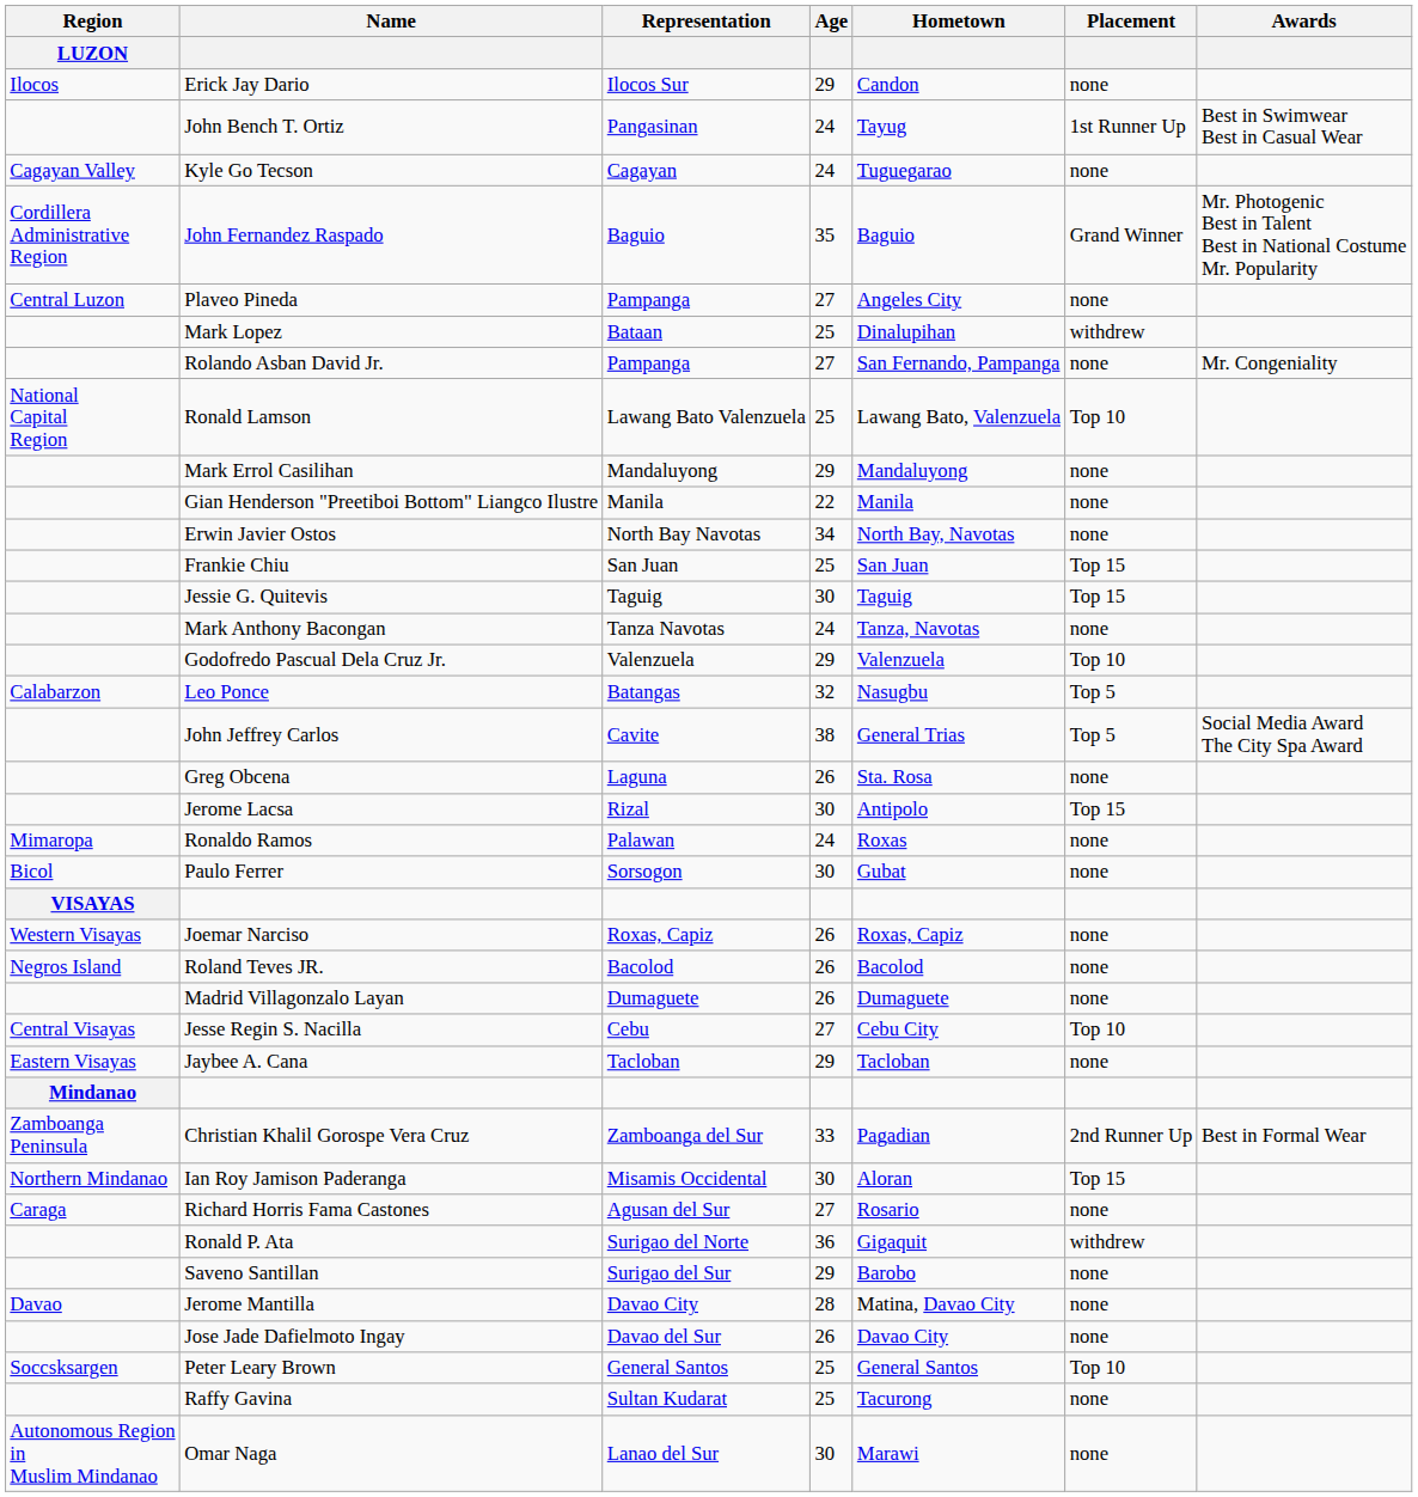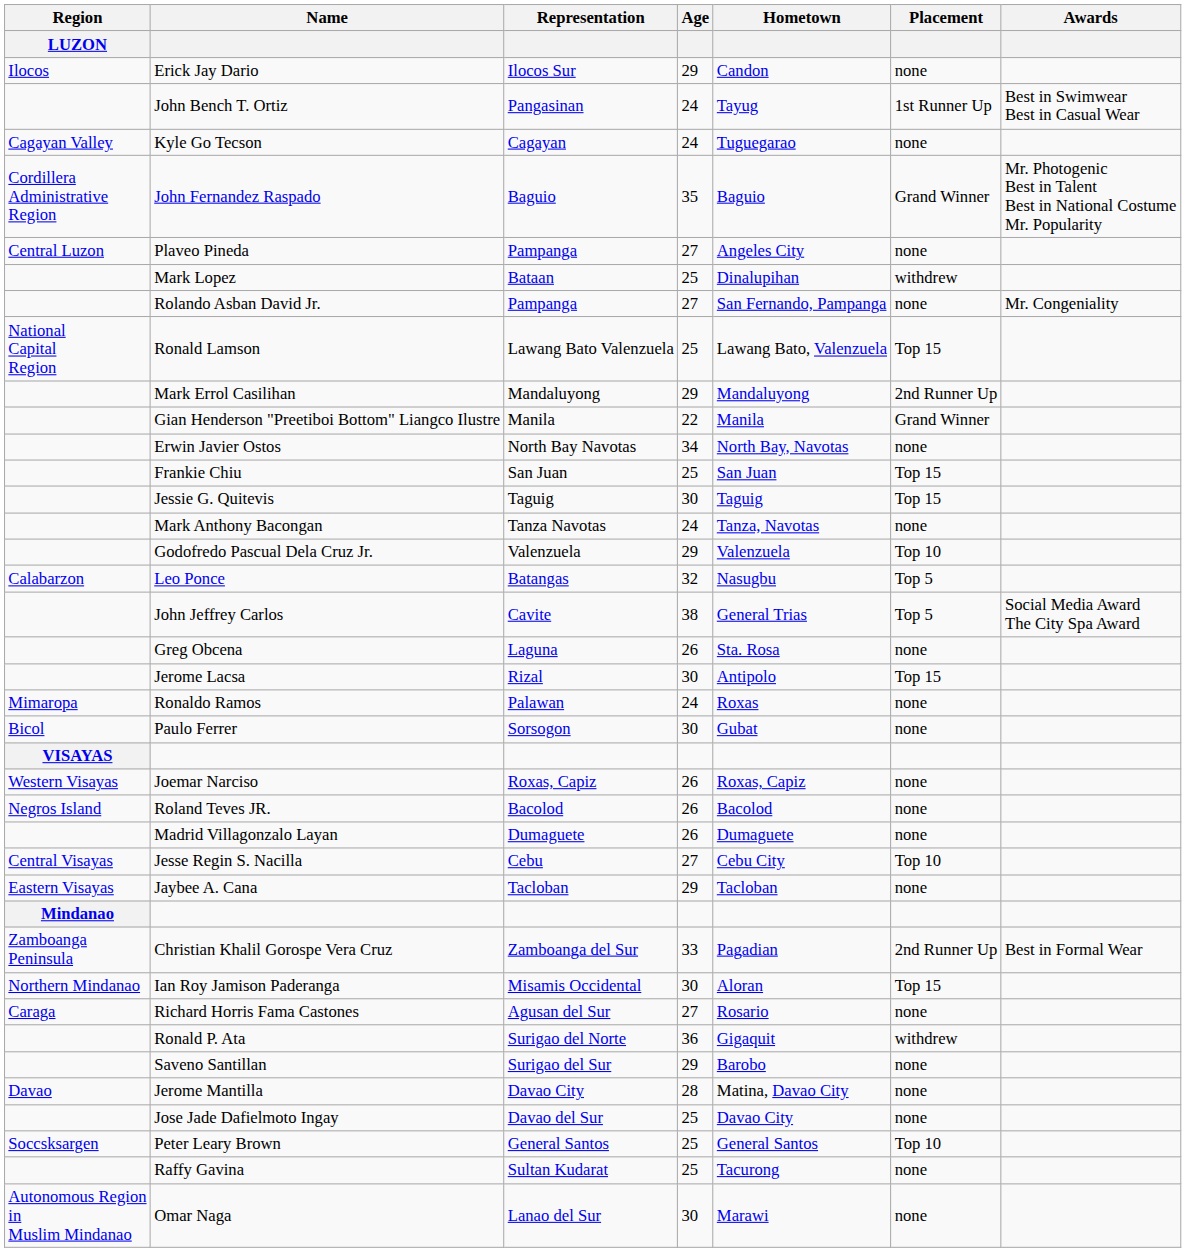 <table class="wikitable">
 <tr>
 <th>Region</th>
 <th>Name</th>
 <th>Representation</th>
 <th>Age</th>
 <th>Hometown</th>
 <th>Placement</th>
 <th>Awards</th>
 </tr>
 <tr>
 <th><a href='#'>LUZON</a></th>
 <th></th>
 <th></th>
 <th></th>
 <th></th>
 <th></th>
 <th></th>
 </tr>
 <tr>
 <td><a href='#'>Ilocos</a></td>
 <td>Erick Jay Dario</td>
 <td><a href='#'>Ilocos Sur</a></td>
 <td>29</td>
 <td><a href='#'>Candon</a></td>
 <td>none</td>
 <td></td>
 </tr>
 <tr>
 <td></td>
 <td>John Bench T. Ortiz</td>
 <td><a href='#'>Pangasinan</a></td>
 <td>24</td>
 <td><a href='#'>Tayug</a></td>
 <td>1st Runner Up</td>
 <td>Best in Swimwear<br>Best in Casual Wear</td>
 </tr>
 <tr>
 <td><a href='#'>Cagayan Valley</a></td>
 <td>Kyle Go Tecson</td>
 <td><a href='#'>Cagayan</a></td>
 <td>24</td>
 <td><a href='#'>Tuguegarao</a></td>
 <td>none</td>
 <td></td>
 </tr>
 <tr>
 <td><a href='#'>Cordillera</a><br><a href='#'>Administrative</a><br><a href='#'>Region</a></td>
 <td><a href='#'>John Fernandez Raspado</a></td>
 <td><a href='#'>Baguio</a></td>
 <td>35</td>
 <td><a href='#'>Baguio</a></td>
 <td>Grand Winner</td>
 <td>Mr. Photogenic<br>Best in Talent<br>Best in National Costume<br>Mr. Popularity</td>
 </tr>
 <tr>
 <td><a href='#'>Central Luzon</a></td>
 <td>Plaveo Pineda</td>
 <td><a href='#'>Pampanga</a></td>
 <td>27</td>
 <td><a href='#'>Angeles City</a></td>
 <td>none</td>
 <td></td>
 </tr>
 <tr>
 <td></td>
 <td>Mark Lopez</td>
 <td><a href='#'>Bataan</a></td>
 <td>25</td>
 <td><a href='#'>Dinalupihan</a></td>
 <td>withdrew</td>
 <td></td>
 </tr>
 <tr>
 <td></td>
 <td>Rolando Asban David Jr.</td>
 <td><a href='#'>Pampanga</a></td>
 <td>27</td>
 <td><a href='#'>San Fernando, Pampanga</a></td>
 <td>none</td>
 <td>Mr. Congeniality</td>
 </tr>
 <tr>
 <td><a href='#'>National</a><br><a href='#'>Capital</a><br><a href='#'>Region</a></td>
 <td>Ronald Lamson</td>
 <td>Lawang Bato Valenzuela</td>
 <td>25</td>
 <td>Lawang Bato, <a href='#'>Valenzuela</a></td>
-<td>Top 10</td>
+<td>Top 15</td>
 <td></td>
 </tr>
 <tr>
 <td></td>
 <td>Mark Errol Casilihan</td>
 <td>Mandaluyong</td>
 <td>29</td>
 <td><a href='#'>Mandaluyong</a></td>
-<td>none</td>
+<td>2nd Runner Up</td>
 <td></td>
 </tr>
 <tr>
 <td></td>
 <td>Gian Henderson "Preetiboi Bottom" Liangco Ilustre</td>
 <td>Manila</td>
 <td>22</td>
 <td><a href='#'>Manila</a></td>
-<td>none</td>
+<td>Grand Winner</td>
 <td></td>
 </tr>
 <tr>
 <td></td>
 <td>Erwin Javier Ostos</td>
 <td>North Bay Navotas</td>
 <td>34</td>
 <td><a href='#'>North Bay, Navotas</a></td>
 <td>none</td>
 <td></td>
 </tr>
 <tr>
 <td></td>
 <td>Frankie Chiu</td>
 <td>San Juan</td>
 <td>25</td>
 <td><a href='#'>San Juan</a></td>
 <td>Top 15</td>
 <td></td>
 </tr>
 <tr>
 <td></td>
 <td>Jessie G. Quitevis</td>
 <td>Taguig</td>
 <td>30</td>
 <td><a href='#'>Taguig</a></td>
 <td>Top 15</td>
 <td></td>
 </tr>
 <tr>
 <td></td>
 <td>Mark Anthony Bacongan</td>
 <td>Tanza Navotas</td>
 <td>24</td>
 <td><a href='#'>Tanza, Navotas</a></td>
 <td>none</td>
 <td></td>
 </tr>
 <tr>
 <td></td>
 <td>Godofredo Pascual Dela Cruz Jr.</td>
 <td>Valenzuela</td>
 <td>29</td>
 <td><a href='#'>Valenzuela</a></td>
 <td>Top 10</td>
 <td></td>
 </tr>
 <tr>
 <td><a href='#'>Calabarzon</a></td>
 <td><a href='#'>Leo Ponce</a></td>
 <td><a href='#'>Batangas</a></td>
 <td>32</td>
 <td><a href='#'>Nasugbu</a></td>
 <td>Top 5</td>
 <td></td>
 </tr>
 <tr>
 <td></td>
 <td>John Jeffrey Carlos</td>
 <td><a href='#'>Cavite</a></td>
 <td>38</td>
 <td><a href='#'>General Trias</a></td>
 <td>Top 5</td>
 <td>Social Media Award<br>The City Spa Award</td>
 </tr>
 <tr>
 <td></td>
 <td>Greg Obcena</td>
 <td><a href='#'>Laguna</a></td>
 <td>26</td>
 <td><a href='#'>Sta. Rosa</a></td>
 <td>none</td>
 <td></td>
 </tr>
 <tr>
 <td></td>
 <td>Jerome Lacsa</td>
 <td><a href='#'>Rizal</a></td>
 <td>30</td>
 <td><a href='#'>Antipolo</a></td>
 <td>Top 15</td>
 <td></td>
 </tr>
 <tr>
 <td><a href='#'>Mimaropa</a></td>
 <td>Ronaldo Ramos</td>
 <td><a href='#'>Palawan</a></td>
 <td>24</td>
 <td><a href='#'>Roxas</a></td>
 <td>none</td>
 <td></td>
 </tr>
 <tr>
 <td><a href='#'>Bicol</a></td>
 <td>Paulo Ferrer</td>
 <td><a href='#'>Sorsogon</a></td>
 <td>30</td>
 <td><a href='#'>Gubat</a></td>
 <td>none</td>
 <td></td>
 </tr>
 <tr>
 <th><a href='#'>VISAYAS</a></th>
 <td></td>
 <td></td>
 <td></td>
 <td></td>
 <td></td>
 <td></td>
 </tr>
 <tr>
 <td><a href='#'>Western Visayas</a></td>
 <td>Joemar Narciso</td>
 <td><a href='#'>Roxas, Capiz</a></td>
 <td>26</td>
 <td><a href='#'>Roxas, Capiz</a></td>
 <td>none</td>
 <td></td>
 </tr>
 <tr>
 <td><a href='#'>Negros Island</a></td>
 <td>Roland Teves JR.</td>
 <td><a href='#'>Bacolod</a></td>
 <td>26</td>
 <td><a href='#'>Bacolod</a></td>
 <td>none</td>
 <td></td>
 </tr>
 <tr>
 <td></td>
 <td>Madrid Villagonzalo Layan</td>
 <td><a href='#'>Dumaguete</a></td>
 <td>26</td>
 <td><a href='#'>Dumaguete</a></td>
 <td>none</td>
 <td></td>
 </tr>
 <tr>
 <td><a href='#'>Central Visayas</a></td>
 <td>Jesse Regin S. Nacilla</td>
 <td><a href='#'>Cebu</a></td>
 <td>27</td>
 <td><a href='#'>Cebu City</a></td>
 <td>Top 10</td>
 <td></td>
 </tr>
 <tr>
 <td><a href='#'>Eastern Visayas</a></td>
 <td>Jaybee A. Cana</td>
 <td><a href='#'>Tacloban</a></td>
 <td>29</td>
 <td><a href='#'>Tacloban</a></td>
 <td>none</td>
 <td></td>
 </tr>
 <tr>
 <th><a href='#'>Mindanao</a></th>
 <td></td>
 <td></td>
 <td></td>
 <td></td>
 <td></td>
 <td></td>
 </tr>
 <tr>
 <td><a href='#'>Zamboanga</a><br><a href='#'>Peninsula</a></td>
 <td>Christian Khalil Gorospe Vera Cruz</td>
 <td><a href='#'>Zamboanga del Sur</a></td>
 <td>33</td>
 <td><a href='#'>Pagadian</a></td>
 <td>2nd Runner Up</td>
 <td>Best in Formal Wear</td>
 </tr>
 <tr>
 <td><a href='#'>Northern Mindanao</a></td>
 <td>Ian Roy Jamison Paderanga</td>
 <td><a href='#'>Misamis Occidental</a></td>
 <td>30</td>
 <td><a href='#'>Aloran</a></td>
 <td>Top 15</td>
 <td></td>
 </tr>
 <tr>
 <td><a href='#'>Caraga</a></td>
 <td>Richard Horris Fama Castones</td>
 <td><a href='#'>Agusan del Sur</a></td>
 <td>27</td>
 <td><a href='#'>Rosario</a></td>
 <td>none</td>
 <td></td>
 </tr>
 <tr>
 <td></td>
 <td>Ronald P. Ata</td>
 <td><a href='#'>Surigao del Norte</a></td>
 <td>36</td>
 <td><a href='#'>Gigaquit</a></td>
 <td>withdrew</td>
 <td></td>
 </tr>
 <tr>
 <td></td>
 <td>Saveno Santillan</td>
 <td><a href='#'>Surigao del Sur</a></td>
 <td>29</td>
 <td><a href='#'>Barobo</a></td>
 <td>none</td>
 <td></td>
 </tr>
 <tr>
 <td><a href='#'>Davao</a></td>
 <td>Jerome Mantilla</td>
 <td><a href='#'>Davao City</a></td>
 <td>28</td>
 <td>Matina, <a href='#'>Davao City</a></td>
 <td>none</td>
 <td></td>
 </tr>
 <tr>
 <td></td>
 <td>Jose Jade Dafielmoto Ingay</td>
 <td><a href='#'>Davao del Sur</a></td>
-<td>26</td>
+<td>25</td>
 <td><a href='#'>Davao City</a></td>
 <td>none</td>
 <td></td>
 </tr>
 <tr>
 <td><a href='#'>Soccsksargen</a></td>
 <td>Peter Leary Brown</td>
 <td><a href='#'>General Santos</a></td>
 <td>25</td>
 <td><a href='#'>General Santos</a></td>
 <td>Top 10</td>
 <td></td>
 </tr>
 <tr>
 <td></td>
 <td>Raffy Gavina</td>
 <td><a href='#'>Sultan Kudarat</a></td>
 <td>25</td>
 <td><a href='#'>Tacurong</a></td>
 <td>none</td>
 <td></td>
 </tr>
 <tr>
 <td><a href='#'>Autonomous Region</a><br><a href='#'>in</a><br><a href='#'>Muslim Mindanao</a></td>
 <td>Omar Naga</td>
 <td><a href='#'>Lanao del Sur</a></td>
 <td>30</td>
 <td><a href='#'>Marawi</a></td>
 <td>none</td>
 <td></td>
 </tr>
 </table>
